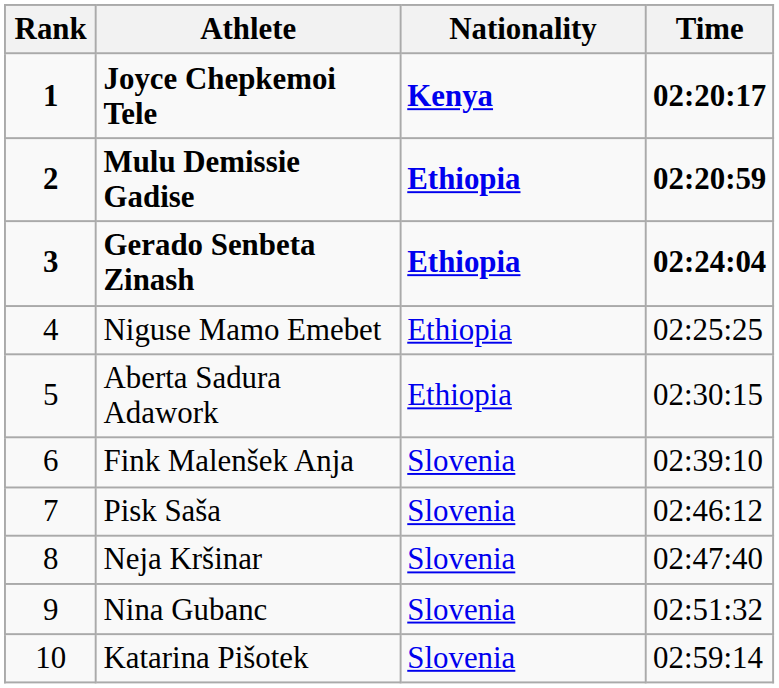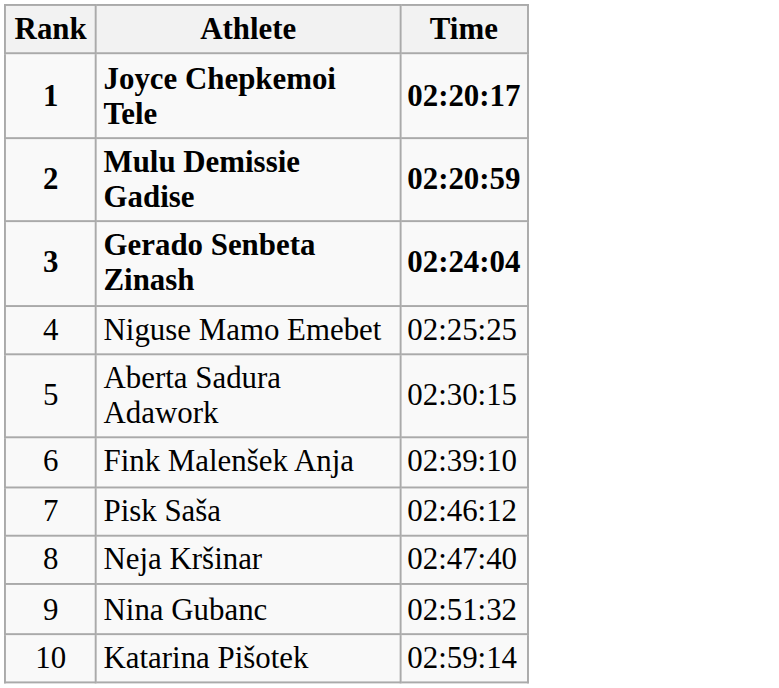 <table class="wikitable sortable">
 <tr>
 <th scope="col" width=40px>Rank</th>
 <th scope="col" width=150px>Athlete</th>
-<th scope="col" width=120px>Nationality</th>
 <th scope="col" width=45px>Time</th>
 </tr>
 <tr>
 <td !scope=row align=center><strong>1</strong></td>
 <td><strong>Joyce Chepkemoi Tele</strong></td>
-<td><strong> <a href='#'>Kenya</a></strong></td>
 <td><strong>02:20:17</strong></td>
 </tr>
 <tr>
 <td !scope=row align=center><strong>2</strong></td>
 <td><strong>Mulu Demissie Gadise</strong></td>
-<td><strong> <a href='#'>Ethiopia</a></strong></td>
 <td><strong>02:20:59</strong></td>
 </tr>
 <tr>
 <td !scope=row align=center><strong>3</strong></td>
 <td><strong>Gerado Senbeta Zinash</strong></td>
-<td><strong> <a href='#'>Ethiopia</a></strong></td>
 <td><strong>02:24:04</strong></td>
 </tr>
 <tr>
 <td !scope=row align=center>4</td>
 <td>Niguse Mamo Emebet</td>
-<td> <a href='#'>Ethiopia</a></td>
 <td>02:25:25</td>
 </tr>
 <tr>
 <td !scope=row align=center>5</td>
 <td>Aberta Sadura Adawork</td>
-<td> <a href='#'>Ethiopia</a></td>
 <td>02:30:15</td>
 </tr>
 <tr>
 <td !scope=row align=center>6</td>
 <td>Fink Malenšek Anja</td>
-<td> <a href='#'>Slovenia</a></td>
 <td>02:39:10</td>
 </tr>
 <tr>
 <td !scope=row align=center>7</td>
 <td>Pisk Saša</td>
-<td> <a href='#'>Slovenia</a></td>
 <td>02:46:12</td>
 </tr>
 <tr>
 <td !scope=row align=center>8</td>
 <td>Neja Kršinar</td>
-<td> <a href='#'>Slovenia</a></td>
 <td>02:47:40</td>
 </tr>
 <tr>
 <td !scope=row align=center>9</td>
 <td>Nina Gubanc</td>
-<td> <a href='#'>Slovenia</a></td>
 <td>02:51:32</td>
 </tr>
 <tr>
 <td !scope=row align=center>10</td>
 <td>Katarina Pišotek</td>
-<td> <a href='#'>Slovenia</a></td>
 <td>02:59:14</td>
 </tr>
 </table>
